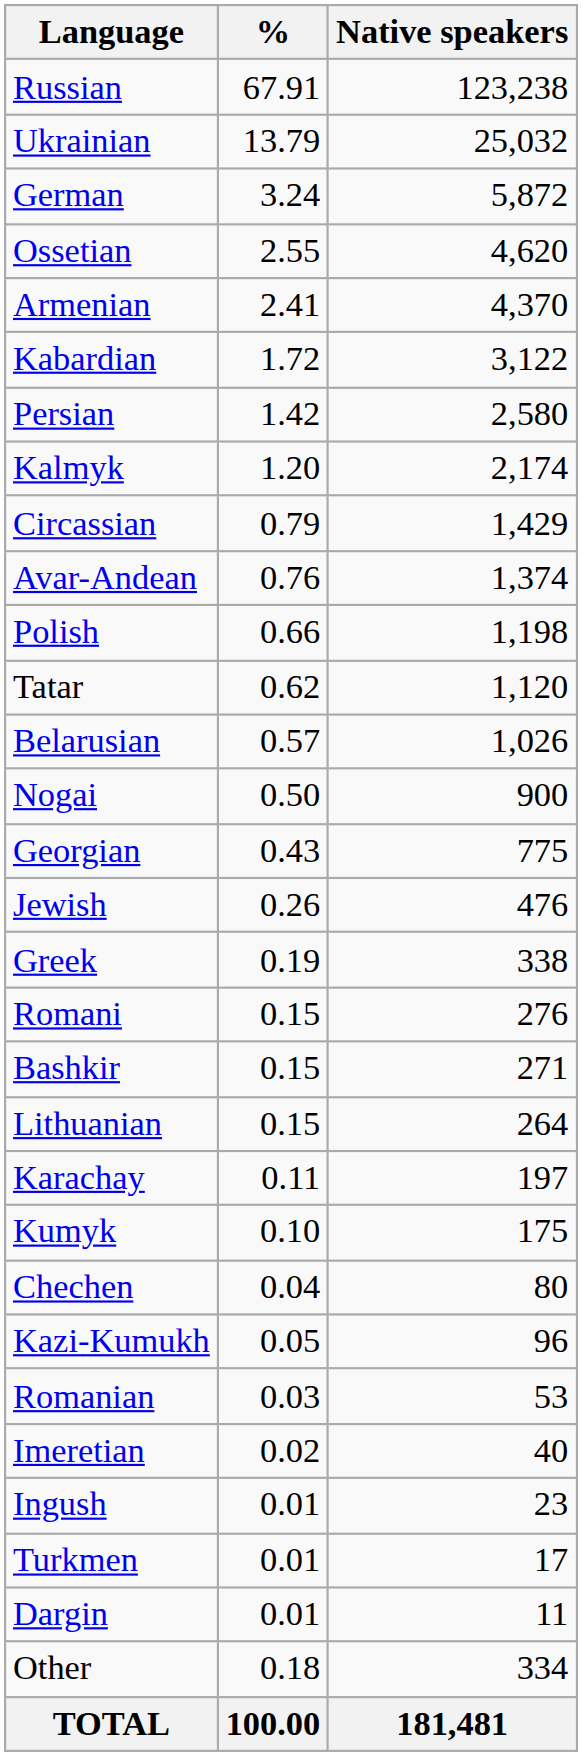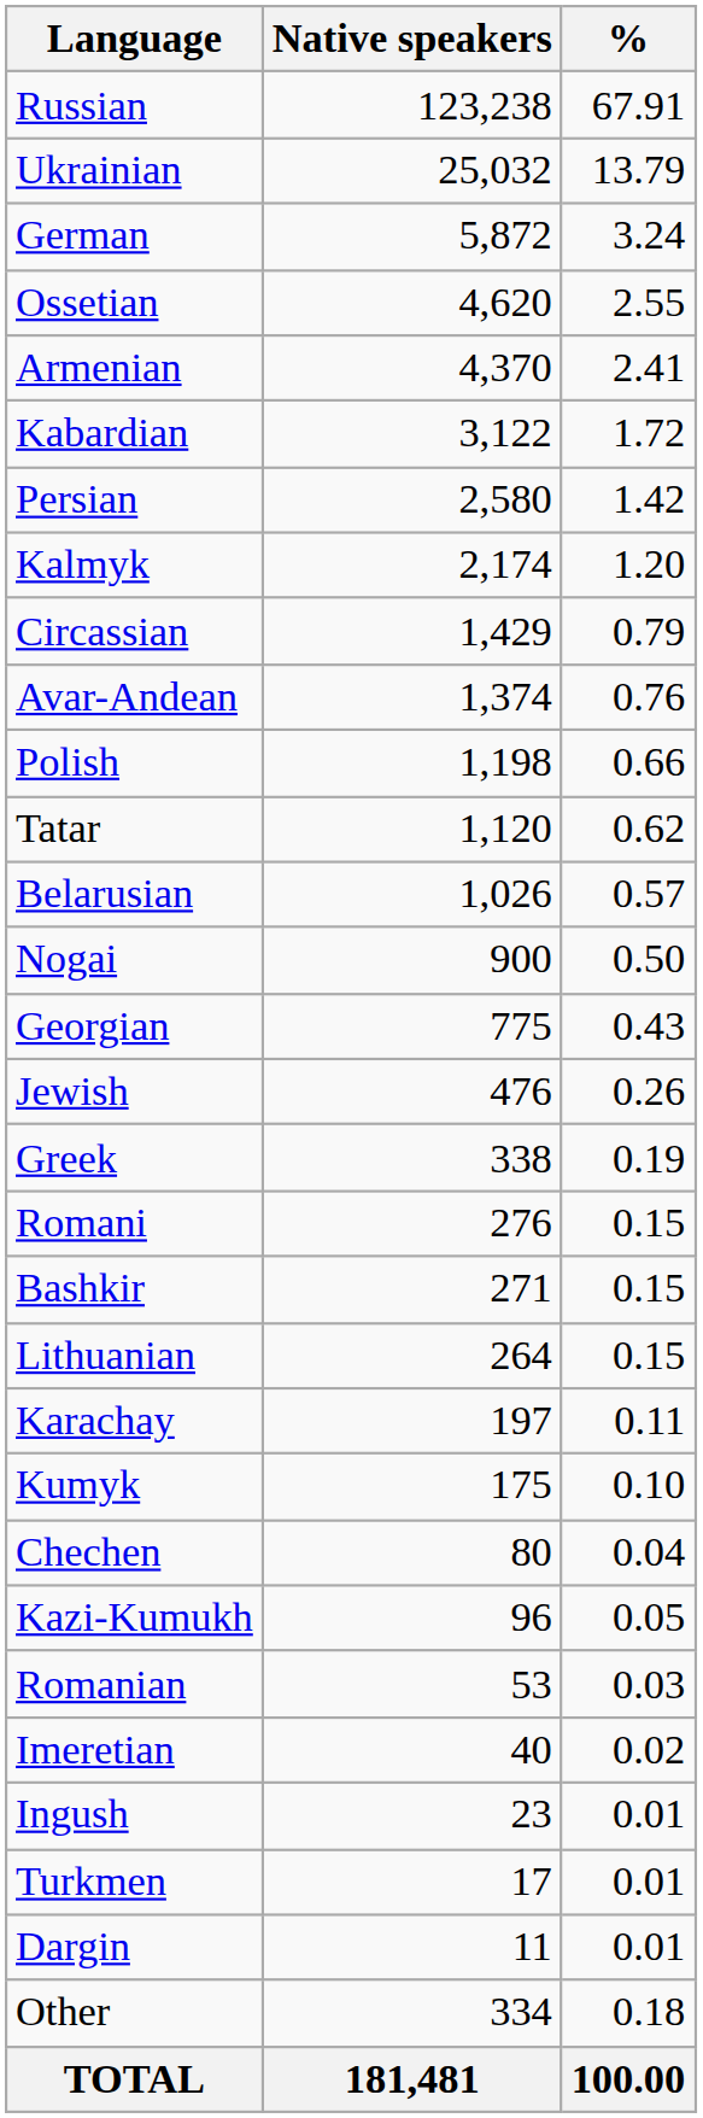 <table class="wikitable sortable">
 <tr>
 <th>Language</th>
+<th>Native speakers</th>
 <th>%</th>
-<th>Native speakers</th>
 </tr>
 <tr>
 <td><a href='#'>Russian</a></td>
+<td align="right">123,238</td>
 <td align="right">67.91</td>
-<td align="right">123,238</td>
 </tr>
 <tr>
 <td><a href='#'>Ukrainian</a></td>
+<td align="right">25,032</td>
 <td align="right">13.79</td>
-<td align="right">25,032</td>
 </tr>
 <tr>
 <td><a href='#'>German</a></td>
+<td align="right">5,872</td>
 <td align="right">3.24</td>
-<td align="right">5,872</td>
 </tr>
 <tr>
 <td><a href='#'>Ossetian</a></td>
+<td align="right">4,620</td>
 <td align="right">2.55</td>
-<td align="right">4,620</td>
 </tr>
 <tr>
 <td><a href='#'>Armenian</a></td>
+<td align="right">4,370</td>
 <td align="right">2.41</td>
-<td align="right">4,370</td>
 </tr>
 <tr>
 <td><a href='#'>Kabardian</a></td>
+<td align="right">3,122</td>
 <td align="right">1.72</td>
-<td align="right">3,122</td>
 </tr>
 <tr>
 <td><a href='#'>Persian</a></td>
+<td align="right">2,580</td>
 <td align="right">1.42</td>
-<td align="right">2,580</td>
 </tr>
 <tr>
 <td><a href='#'>Kalmyk</a></td>
+<td align="right">2,174</td>
 <td align="right">1.20</td>
-<td align="right">2,174</td>
 </tr>
 <tr>
 <td><a href='#'>Circassian</a></td>
+<td align="right">1,429</td>
 <td align="right">0.79</td>
-<td align="right">1,429</td>
 </tr>
 <tr>
 <td><a href='#'>Avar-Andean</a></td>
+<td align="right">1,374</td>
 <td align="right">0.76</td>
-<td align="right">1,374</td>
 </tr>
 <tr>
 <td><a href='#'>Polish</a></td>
+<td align="right">1,198</td>
 <td align="right">0.66</td>
-<td align="right">1,198</td>
 </tr>
 <tr>
 <td>Tatar</td>
+<td align="right">1,120</td>
 <td align="right">0.62</td>
-<td align="right">1,120</td>
 </tr>
 <tr>
 <td><a href='#'>Belarusian</a></td>
+<td align="right">1,026</td>
 <td align="right">0.57</td>
-<td align="right">1,026</td>
 </tr>
 <tr>
 <td><a href='#'>Nogai</a></td>
+<td align="right">900</td>
 <td align="right">0.50</td>
-<td align="right">900</td>
 </tr>
 <tr>
 <td><a href='#'>Georgian</a></td>
+<td align="right">775</td>
 <td align="right">0.43</td>
-<td align="right">775</td>
 </tr>
 <tr>
 <td><a href='#'>Jewish</a></td>
+<td align="right">476</td>
 <td align="right">0.26</td>
-<td align="right">476</td>
 </tr>
 <tr>
 <td><a href='#'>Greek</a></td>
+<td align="right">338</td>
 <td align="right">0.19</td>
-<td align="right">338</td>
 </tr>
 <tr>
 <td><a href='#'>Romani</a></td>
+<td align="right">276</td>
 <td align="right">0.15</td>
-<td align="right">276</td>
 </tr>
 <tr>
 <td><a href='#'>Bashkir</a></td>
+<td align="right">271</td>
 <td align="right">0.15</td>
-<td align="right">271</td>
 </tr>
 <tr>
 <td><a href='#'>Lithuanian</a></td>
+<td align="right">264</td>
 <td align="right">0.15</td>
-<td align="right">264</td>
 </tr>
 <tr>
 <td><a href='#'>Karachay</a></td>
+<td align="right">197</td>
 <td align="right">0.11</td>
-<td align="right">197</td>
 </tr>
 <tr>
 <td><a href='#'>Kumyk</a></td>
+<td align="right">175</td>
 <td align="right">0.10</td>
-<td align="right">175</td>
 </tr>
 <tr>
 <td><a href='#'>Chechen</a></td>
+<td align="right">80</td>
 <td align="right">0.04</td>
-<td align="right">80</td>
 </tr>
 <tr>
 <td><a href='#'>Kazi-Kumukh</a></td>
+<td align="right">96</td>
 <td align="right">0.05</td>
-<td align="right">96</td>
 </tr>
 <tr>
 <td><a href='#'>Romanian</a></td>
+<td align="right">53</td>
 <td align="right">0.03</td>
-<td align="right">53</td>
 </tr>
 <tr>
 <td><a href='#'>Imeretian</a></td>
+<td align="right">40</td>
 <td align="right">0.02</td>
-<td align="right">40</td>
 </tr>
 <tr>
 <td><a href='#'>Ingush</a></td>
+<td align="right">23</td>
 <td align="right">0.01</td>
-<td align="right">23</td>
 </tr>
 <tr>
 <td><a href='#'>Turkmen</a></td>
+<td align="right">17</td>
 <td align="right">0.01</td>
-<td align="right">17</td>
 </tr>
 <tr>
 <td><a href='#'>Dargin</a></td>
+<td align="right">11</td>
 <td align="right">0.01</td>
-<td align="right">11</td>
 </tr>
 <tr>
 <td>Other</td>
+<td align="right">334</td>
 <td align="right">0.18</td>
-<td align="right">334</td>
 </tr>
 <tr>
 <th>TOTAL</th>
+<th>181,481</th>
 <th>100.00</th>
-<th>181,481</th>
 </tr>
 </table>
